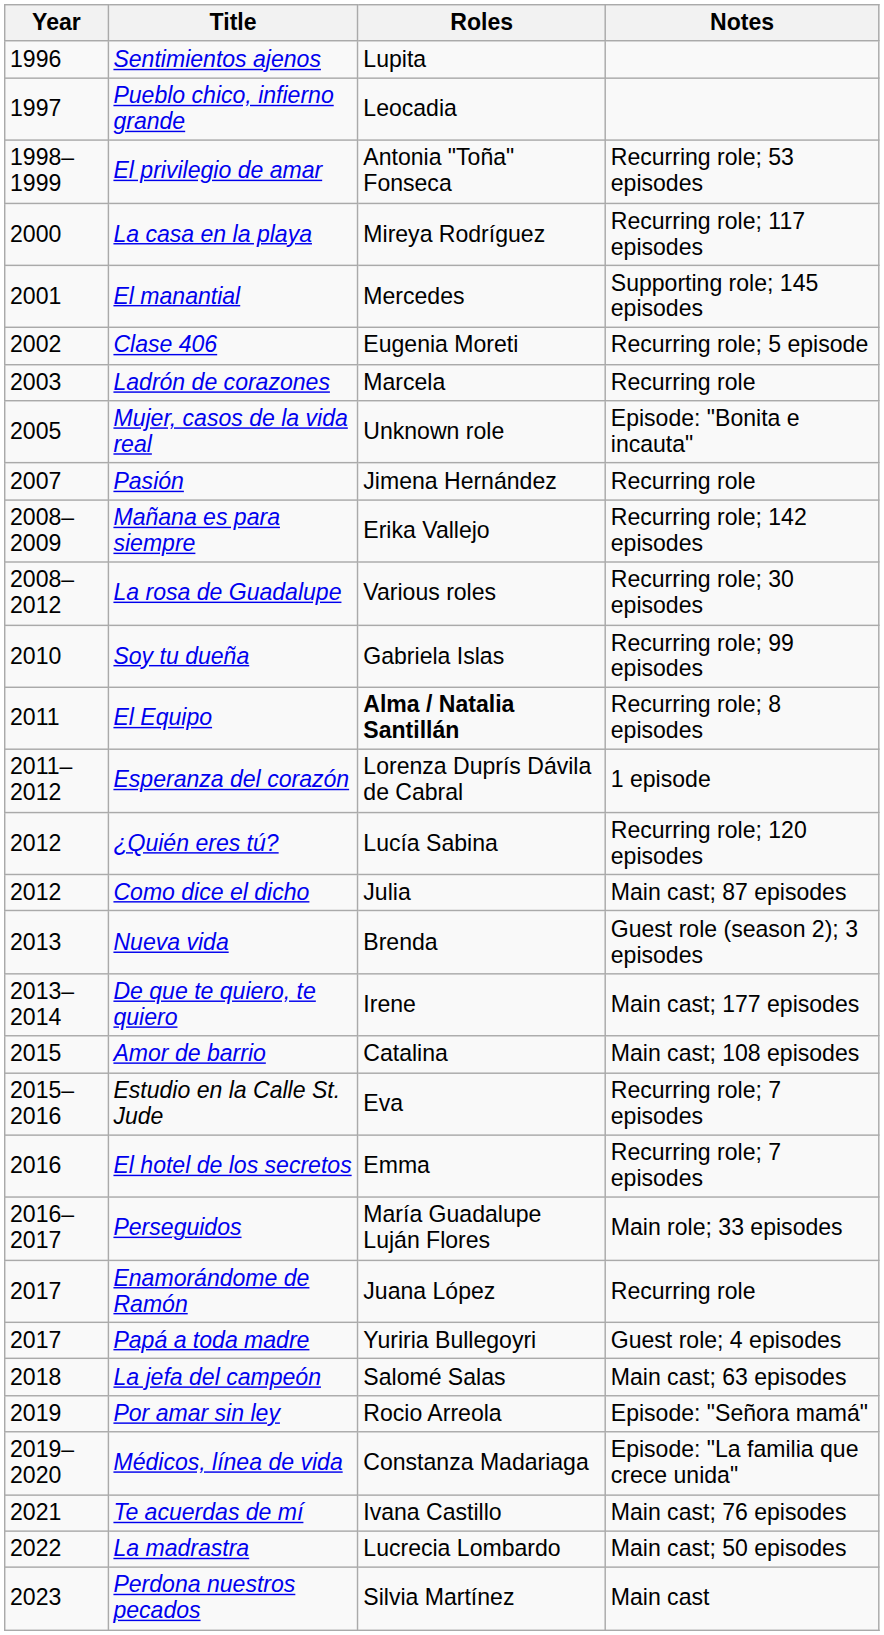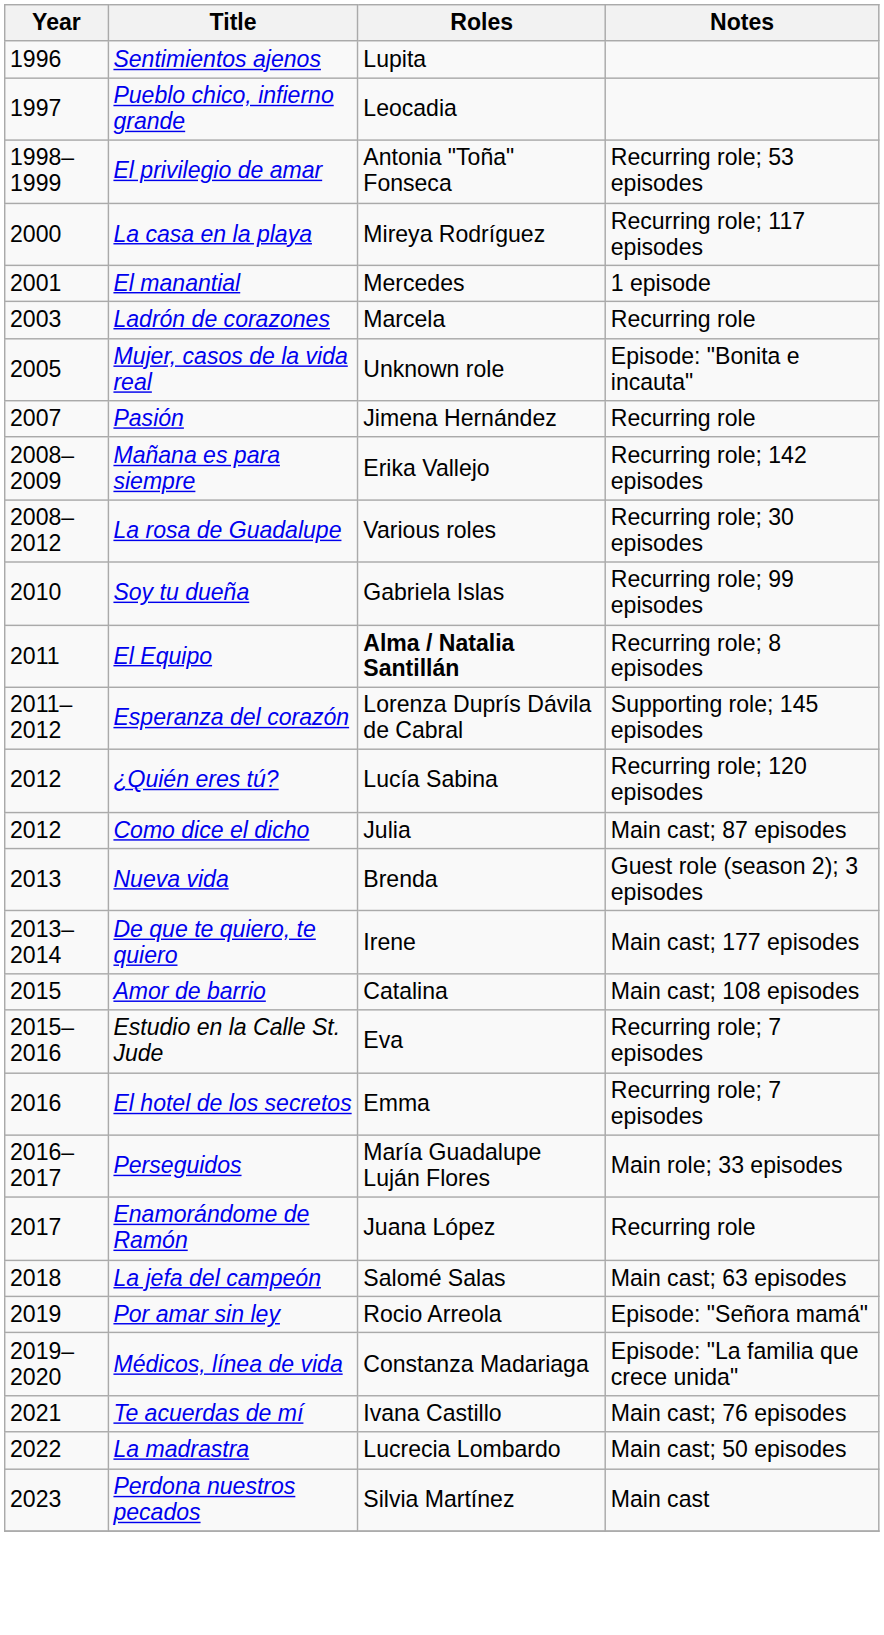 <table class="wikitable sortable">
 <tr>
 <th>Year</th>
 <th>Title</th>
 <th>Roles</th>
 <th>Notes</th>
 </tr>
 <tr>
 <td>1996</td>
 <td><em><a href='#'>Sentimientos ajenos</a></em></td>
 <td>Lupita</td>
 <td></td>
 </tr>
 <tr>
 <td>1997</td>
 <td><em><a href='#'>Pueblo chico, infierno grande</a></em></td>
 <td>Leocadia</td>
 <td></td>
 </tr>
 <tr>
 <td>1998–1999</td>
 <td><em><a href='#'>El privilegio de amar</a></em></td>
 <td>Antonia "Toña" Fonseca</td>
 <td>Recurring role; 53 episodes</td>
 </tr>
 <tr>
 <td>2000</td>
 <td><em><a href='#'>La casa en la playa</a></em></td>
 <td>Mireya Rodríguez</td>
 <td>Recurring role; 117 episodes</td>
 </tr>
 <tr>
 <td>2001</td>
 <td><em><a href='#'>El manantial</a></em></td>
 <td>Mercedes</td>
-<td>Supporting role; 145 episodes</td>
-</tr>
-<tr>
-<td>2002</td>
-<td><em><a href='#'>Clase 406</a></em></td>
-<td>Eugenia Moreti</td>
-<td>Recurring role; 5 episode</td>
+<td>1 episode</td>
 </tr>
 <tr>
 <td>2003</td>
 <td><em><a href='#'>Ladrón de corazones</a></em></td>
 <td>Marcela</td>
 <td>Recurring role</td>
 </tr>
 <tr>
 <td>2005</td>
 <td><em><a href='#'>Mujer, casos de la vida real</a></em></td>
 <td>Unknown role</td>
 <td>Episode: "Bonita e incauta"</td>
 </tr>
 <tr>
 <td>2007</td>
 <td><em><a href='#'>Pasión</a></em></td>
 <td>Jimena Hernández</td>
 <td>Recurring role</td>
 </tr>
 <tr>
 <td>2008–2009</td>
 <td><em><a href='#'>Mañana es para siempre</a></em></td>
 <td>Erika Vallejo</td>
 <td>Recurring role; 142 episodes</td>
 </tr>
 <tr>
 <td>2008–2012</td>
 <td><em><a href='#'>La rosa de Guadalupe</a></em></td>
 <td>Various roles</td>
 <td>Recurring role; 30 episodes</td>
 </tr>
 <tr>
 <td>2010</td>
 <td><em><a href='#'>Soy tu dueña</a></em></td>
 <td>Gabriela Islas</td>
 <td>Recurring role; 99 episodes</td>
 </tr>
 <tr>
 <td>2011</td>
 <td><em><a href='#'>El Equipo</a></em></td>
 <td><strong>Alma / Natalia Santillán</strong></td>
 <td>Recurring role; 8 episodes</td>
 </tr>
 <tr>
 <td>2011–2012</td>
 <td><em><a href='#'>Esperanza del corazón</a></em></td>
 <td>Lorenza Duprís Dávila de Cabral</td>
-<td>1 episode</td>
+<td>Supporting role; 145 episodes</td>
 </tr>
 <tr>
 <td>2012</td>
 <td><em><a href='#'>¿Quién eres tú?</a></em></td>
 <td>Lucía Sabina</td>
 <td>Recurring role; 120 episodes</td>
 </tr>
 <tr>
 <td>2012</td>
 <td><em><a href='#'>Como dice el dicho</a></em></td>
 <td>Julia</td>
 <td>Main cast; 87 episodes</td>
 </tr>
 <tr>
 <td>2013</td>
 <td><em><a href='#'>Nueva vida</a></em></td>
 <td>Brenda</td>
 <td>Guest role (season 2); 3 episodes</td>
 </tr>
 <tr>
 <td>2013–2014</td>
 <td><em><a href='#'>De que te quiero, te quiero</a></em></td>
 <td>Irene</td>
 <td>Main cast; 177 episodes</td>
 </tr>
 <tr>
 <td>2015</td>
 <td><em><a href='#'>Amor de barrio</a></em></td>
 <td>Catalina</td>
 <td>Main cast; 108 episodes</td>
 </tr>
 <tr>
 <td>2015–2016</td>
 <td><em>Estudio en la Calle St. Jude </em></td>
 <td>Eva</td>
 <td>Recurring role; 7 episodes</td>
 </tr>
 <tr>
 <td>2016</td>
 <td><em><a href='#'>El hotel de los secretos</a></em></td>
 <td>Emma</td>
 <td>Recurring role; 7 episodes</td>
 </tr>
 <tr>
 <td>2016–2017</td>
 <td><em><a href='#'>Perseguidos</a></em></td>
 <td>María Guadalupe Luján Flores</td>
 <td>Main role; 33 episodes</td>
 </tr>
 <tr>
 <td>2017</td>
 <td><em><a href='#'>Enamorándome de Ramón</a></em></td>
 <td>Juana López</td>
 <td>Recurring role</td>
 </tr>
 <tr>
-<td>2017</td>
-<td><em><a href='#'>Papá a toda madre</a></em></td>
-<td>Yuriria Bullegoyri</td>
-<td>Guest role; 4 episodes</td>
-</tr>
-<tr>
 <td>2018</td>
 <td><em><a href='#'>La jefa del campeón</a></em></td>
 <td>Salomé Salas</td>
 <td>Main cast; 63 episodes</td>
 </tr>
 <tr>
 <td>2019</td>
 <td><em><a href='#'>Por amar sin ley</a></em></td>
 <td>Rocio Arreola</td>
 <td>Episode: "Señora mamá"</td>
 </tr>
 <tr>
 <td>2019–2020</td>
 <td><em><a href='#'>Médicos, línea de vida</a></em></td>
 <td>Constanza Madariaga</td>
 <td>Episode: "La familia que crece unida"</td>
 </tr>
 <tr>
 <td>2021</td>
 <td><em><a href='#'>Te acuerdas de mí</a></em></td>
 <td>Ivana Castillo</td>
 <td>Main cast; 76 episodes</td>
 </tr>
 <tr>
 <td>2022</td>
 <td><em><a href='#'>La madrastra</a></em></td>
 <td>Lucrecia Lombardo</td>
 <td>Main cast; 50 episodes</td>
 </tr>
 <tr>
 <td>2023</td>
 <td><em><a href='#'>Perdona nuestros pecados</a></em></td>
 <td>Silvia Martínez</td>
 <td>Main cast</td>
 </tr>
 <tr>
 </tr>
 </table>
